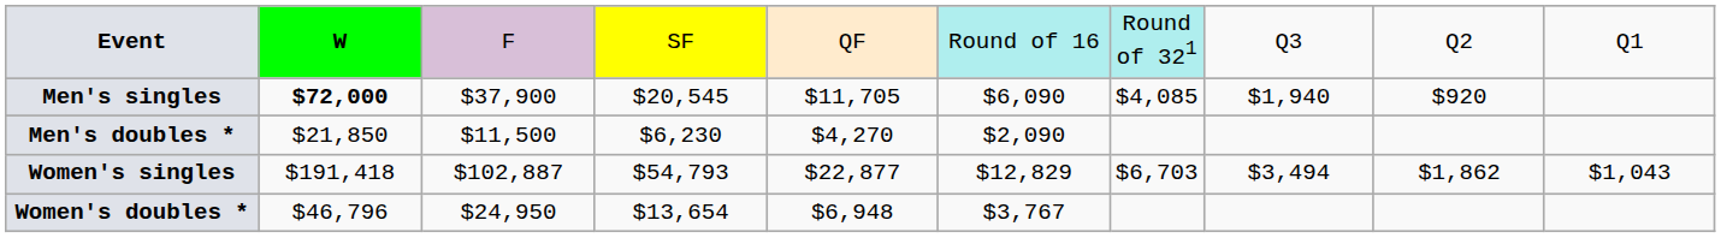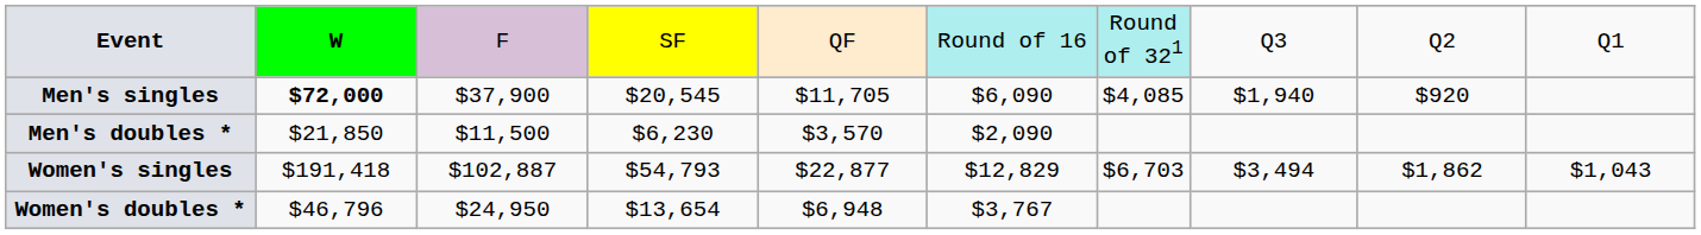 <table class=wikitable style=font-size:90%;text-align:center>
 <tr>
 <td style="width:130px; background:#dfe2e9;"><strong>Event</strong></td>
 <td style="width:80px; background:lime;"><strong>W</strong></td>
 <td style="width:85px; background:thistle;">F</td>
 <td style="width:85px; background:#ff0;">SF</td>
 <td style="width:85px; background:#ffebcd;">QF</td>
 <td style="width:85px; background:#afeeee;">Round of 16</td>
 <td style="background:#afeeee;">Round of 32<sup>1</sup></td>
 <td width=85>Q3</td>
 <td width=85>Q2</td>
 <td width=85>Q1</td>
 </tr>
 <tr>
 <td style="background:#dfe2e9;"><strong>Men's singles</strong></td>
 <td><strong>$72,000</strong></td>
 <td>$37,900</td>
 <td>$20,545</td>
 <td>$11,705</td>
 <td>$6,090</td>
 <td>$4,085</td>
 <td>$1,940</td>
 <td>$920</td>
 <td></td>
 </tr>
 <tr>
 <td style="background:#dfe2e9;"><strong>Men's doubles *</strong></td>
 <td>$21,850</td>
 <td>$11,500</td>
 <td>$6,230</td>
-<td>$4,270</td>
+<td>$3,570</td>
 <td>$2,090</td>
 <td></td>
 <td></td>
 <td></td>
 <td></td>
 </tr>
 <tr>
 <td style="background:#dfe2e9;"><strong>Women's singles</strong></td>
 <td>$191,418</td>
 <td>$102,887</td>
 <td>$54,793</td>
 <td>$22,877</td>
 <td>$12,829</td>
 <td>$6,703</td>
 <td>$3,494</td>
 <td>$1,862</td>
 <td>$1,043</td>
 </tr>
 <tr>
 <td style="background:#dfe2e9;"><strong>Women's doubles *</strong></td>
 <td>$46,796</td>
 <td>$24,950</td>
 <td>$13,654</td>
 <td>$6,948</td>
 <td>$3,767</td>
 <td></td>
 <td></td>
 <td></td>
 <td></td>
 </tr>
 </table>
